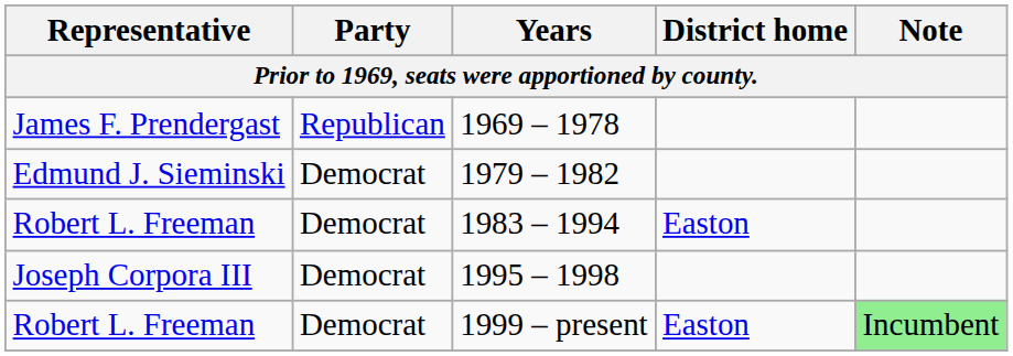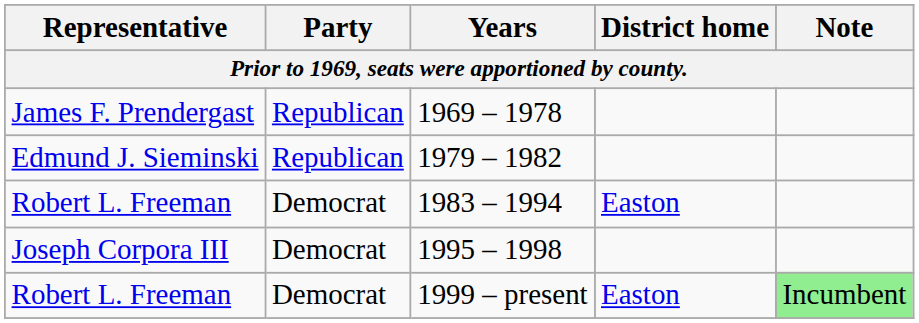 <table class=wikitable>
 <tr valign=bottom>
 <th>Representative</th>
 <th>Party</th>
 <th>Years</th>
 <th>District home</th>
 <th>Note</th>
 </tr>
 <tr>
 <th colspan=5 style="font-size: 80%;"><em>Prior to 1969, seats were apportioned by county.</em></th>
 </tr>
 <tr>
 <td><a href='#'>James F. Prendergast</a></td>
 <td><a href='#'>Republican</a></td>
 <td>1969 – 1978</td>
 <td></td>
 <td></td>
 </tr>
 <tr>
 <td><a href='#'>Edmund J. Sieminski</a></td>
-<td>Democrat</td>
+<td><a href='#'>Republican</a></td>
 <td>1979 – 1982</td>
 <td></td>
 <td></td>
 </tr>
 <tr>
 <td><a href='#'>Robert L. Freeman</a></td>
 <td>Democrat</td>
 <td>1983 – 1994</td>
 <td><a href='#'>Easton</a></td>
 <td></td>
 </tr>
 <tr>
 <td><a href='#'>Joseph Corpora III</a></td>
 <td>Democrat</td>
 <td>1995 – 1998</td>
 <td></td>
 <td></td>
 </tr>
 <tr>
 <td><a href='#'>Robert L. Freeman</a></td>
 <td>Democrat</td>
 <td>1999 – present</td>
 <td><a href='#'>Easton</a></td>
 <td style="background: lightgreen;">Incumbent</td>
 </tr>
 </table>
